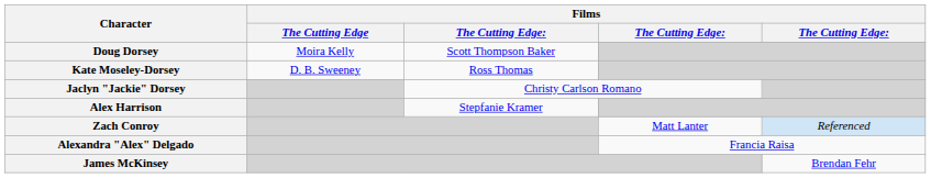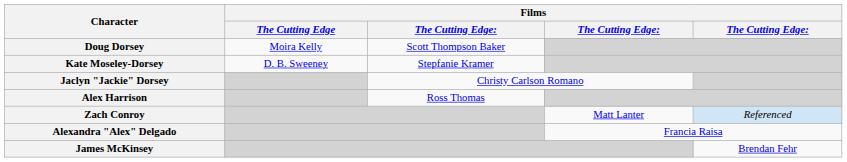 <table class="wikitable" style="text-align:center; width:99%;">
 <tr>
 <th rowspan="2">Character</th>
 <th colspan="4" style="text-align:center;">Films</th>
 </tr>
 <tr>
 <th style="text-align:center;"><em><a href='#'>The Cutting Edge</a></em></th>
 <th style="text-align:center;"><em><a href='#'>The Cutting Edge: <br></a></em></th>
 <th style="text-align:center;"><em><a href='#'>The Cutting Edge: <br></a></em></th>
 <th style="text-align:center;"><em><a href='#'>The Cutting Edge: <br></a></em></th>
 </tr>
 <tr>
 <th>Doug Dorsey</th>
 <td><a href='#'>Moira Kelly</a></td>
 <td><a href='#'>Scott Thompson Baker</a></td>
 <td colspan="2" style="background:lightgrey;"> </td>
 </tr>
 <tr>
 <th>Kate Moseley-Dorsey</th>
 <td><a href='#'>D. B. Sweeney</a></td>
-<td><a href='#'>Ross Thomas</a></td>
+<td><a href='#'>Stepfanie Kramer</a></td>
 <td colspan="2" style="background:lightgrey;"> </td>
 </tr>
 <tr>
 <th>Jaclyn "Jackie" Dorsey</th>
 <td style="background:lightgrey;"> </td>
 <td colspan="2"><a href='#'>Christy Carlson Romano</a></td>
 <td style="background:lightgrey;"> </td>
 </tr>
 <tr>
 <th>Alex Harrison</th>
 <td style="background:lightgrey;"> </td>
-<td><a href='#'>Stepfanie Kramer</a></td>
+<td><a href='#'>Ross Thomas</a></td>
 <td colspan="2" style="background:lightgrey;"> </td>
 </tr>
 <tr>
 <th>Zach Conroy</th>
 <td colspan="2" style="background:lightgrey;"> </td>
 <td><a href='#'>Matt Lanter</a></td>
 <td style="background: #d0e5f5"><em>Referenced</em></td>
 </tr>
 <tr>
 <th>Alexandra "Alex" Delgado</th>
 <td colspan="2" style="background:lightgrey;"> </td>
 <td colspan="2"><a href='#'>Francia Raisa</a></td>
 </tr>
 <tr>
 <th>James McKinsey</th>
 <td colspan="3" style="background:lightgrey;"> </td>
 <td><a href='#'>Brendan Fehr</a></td>
 </tr>
 </table>
